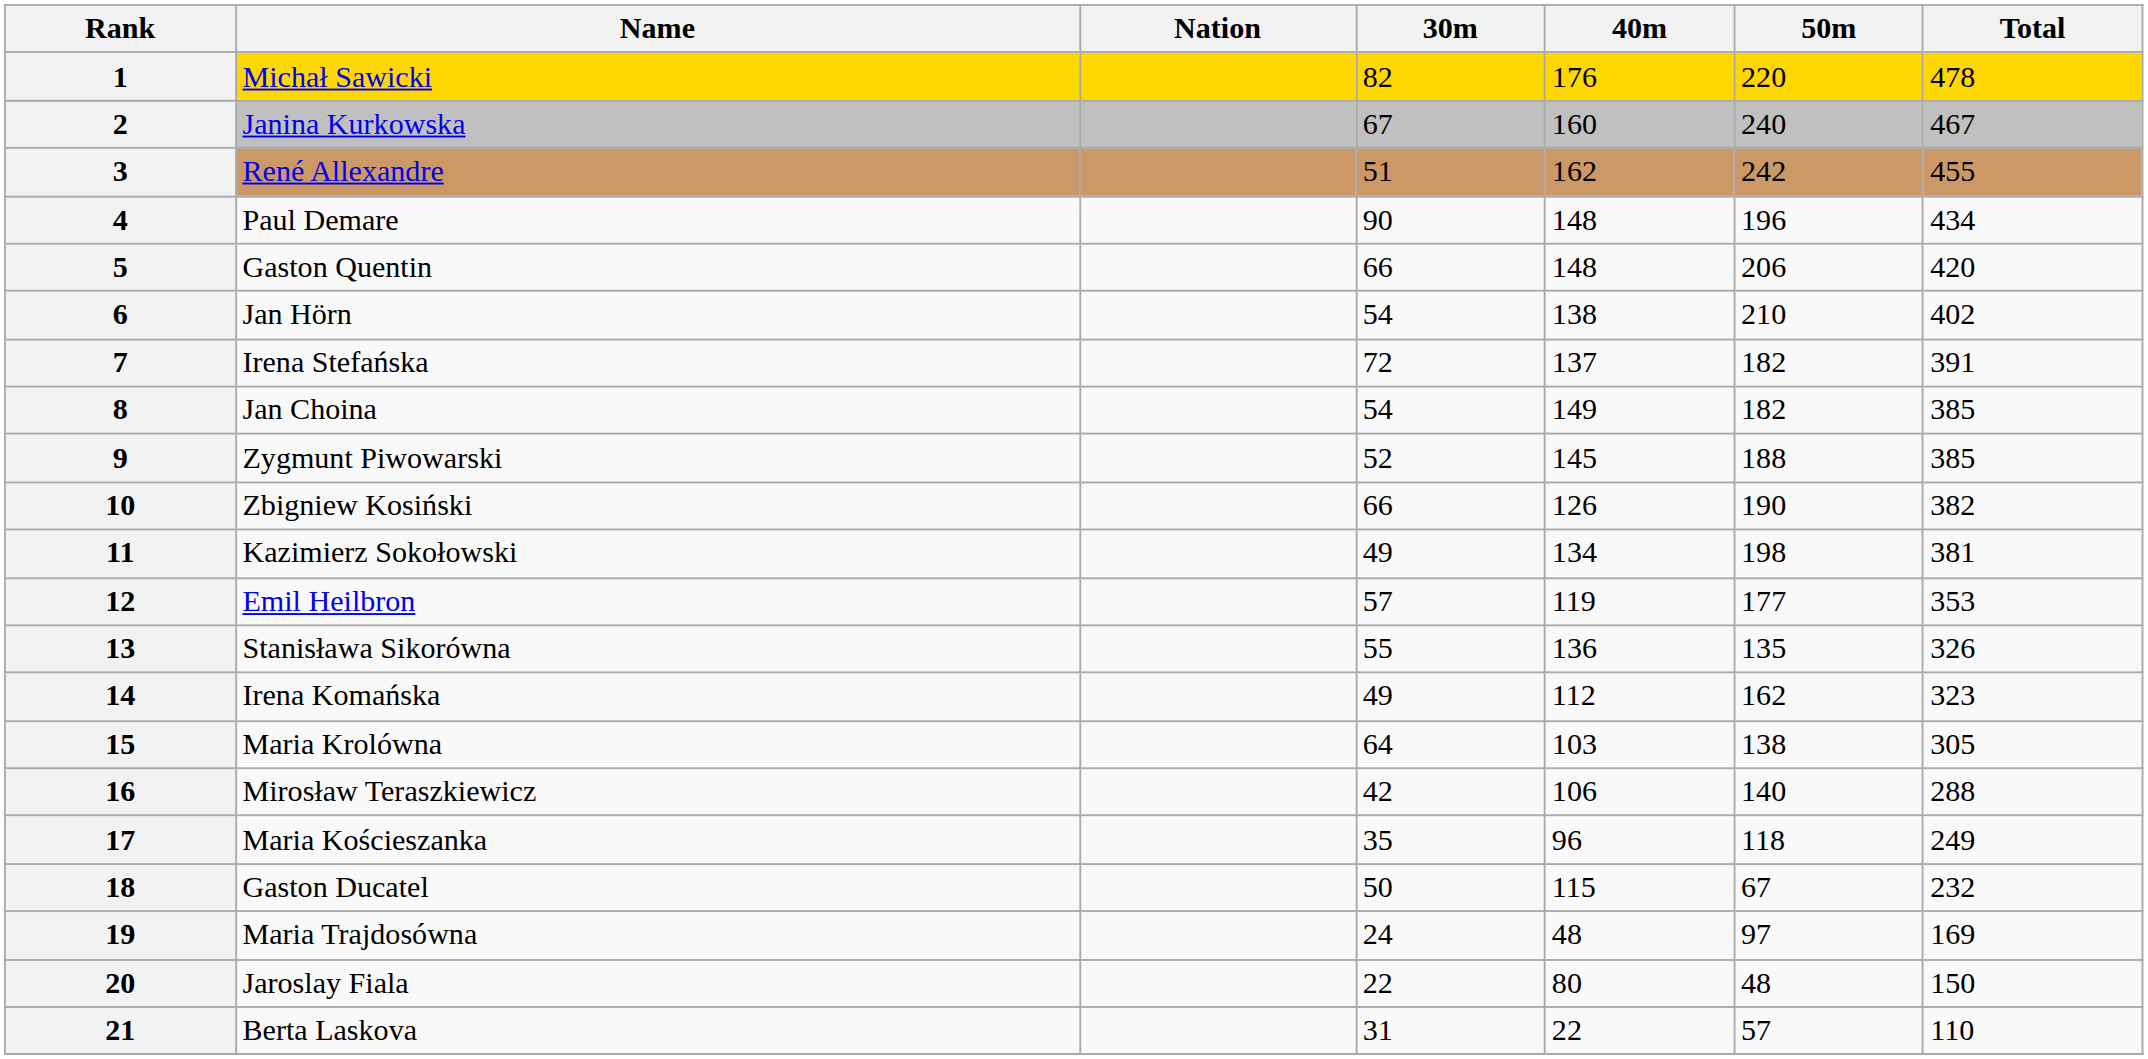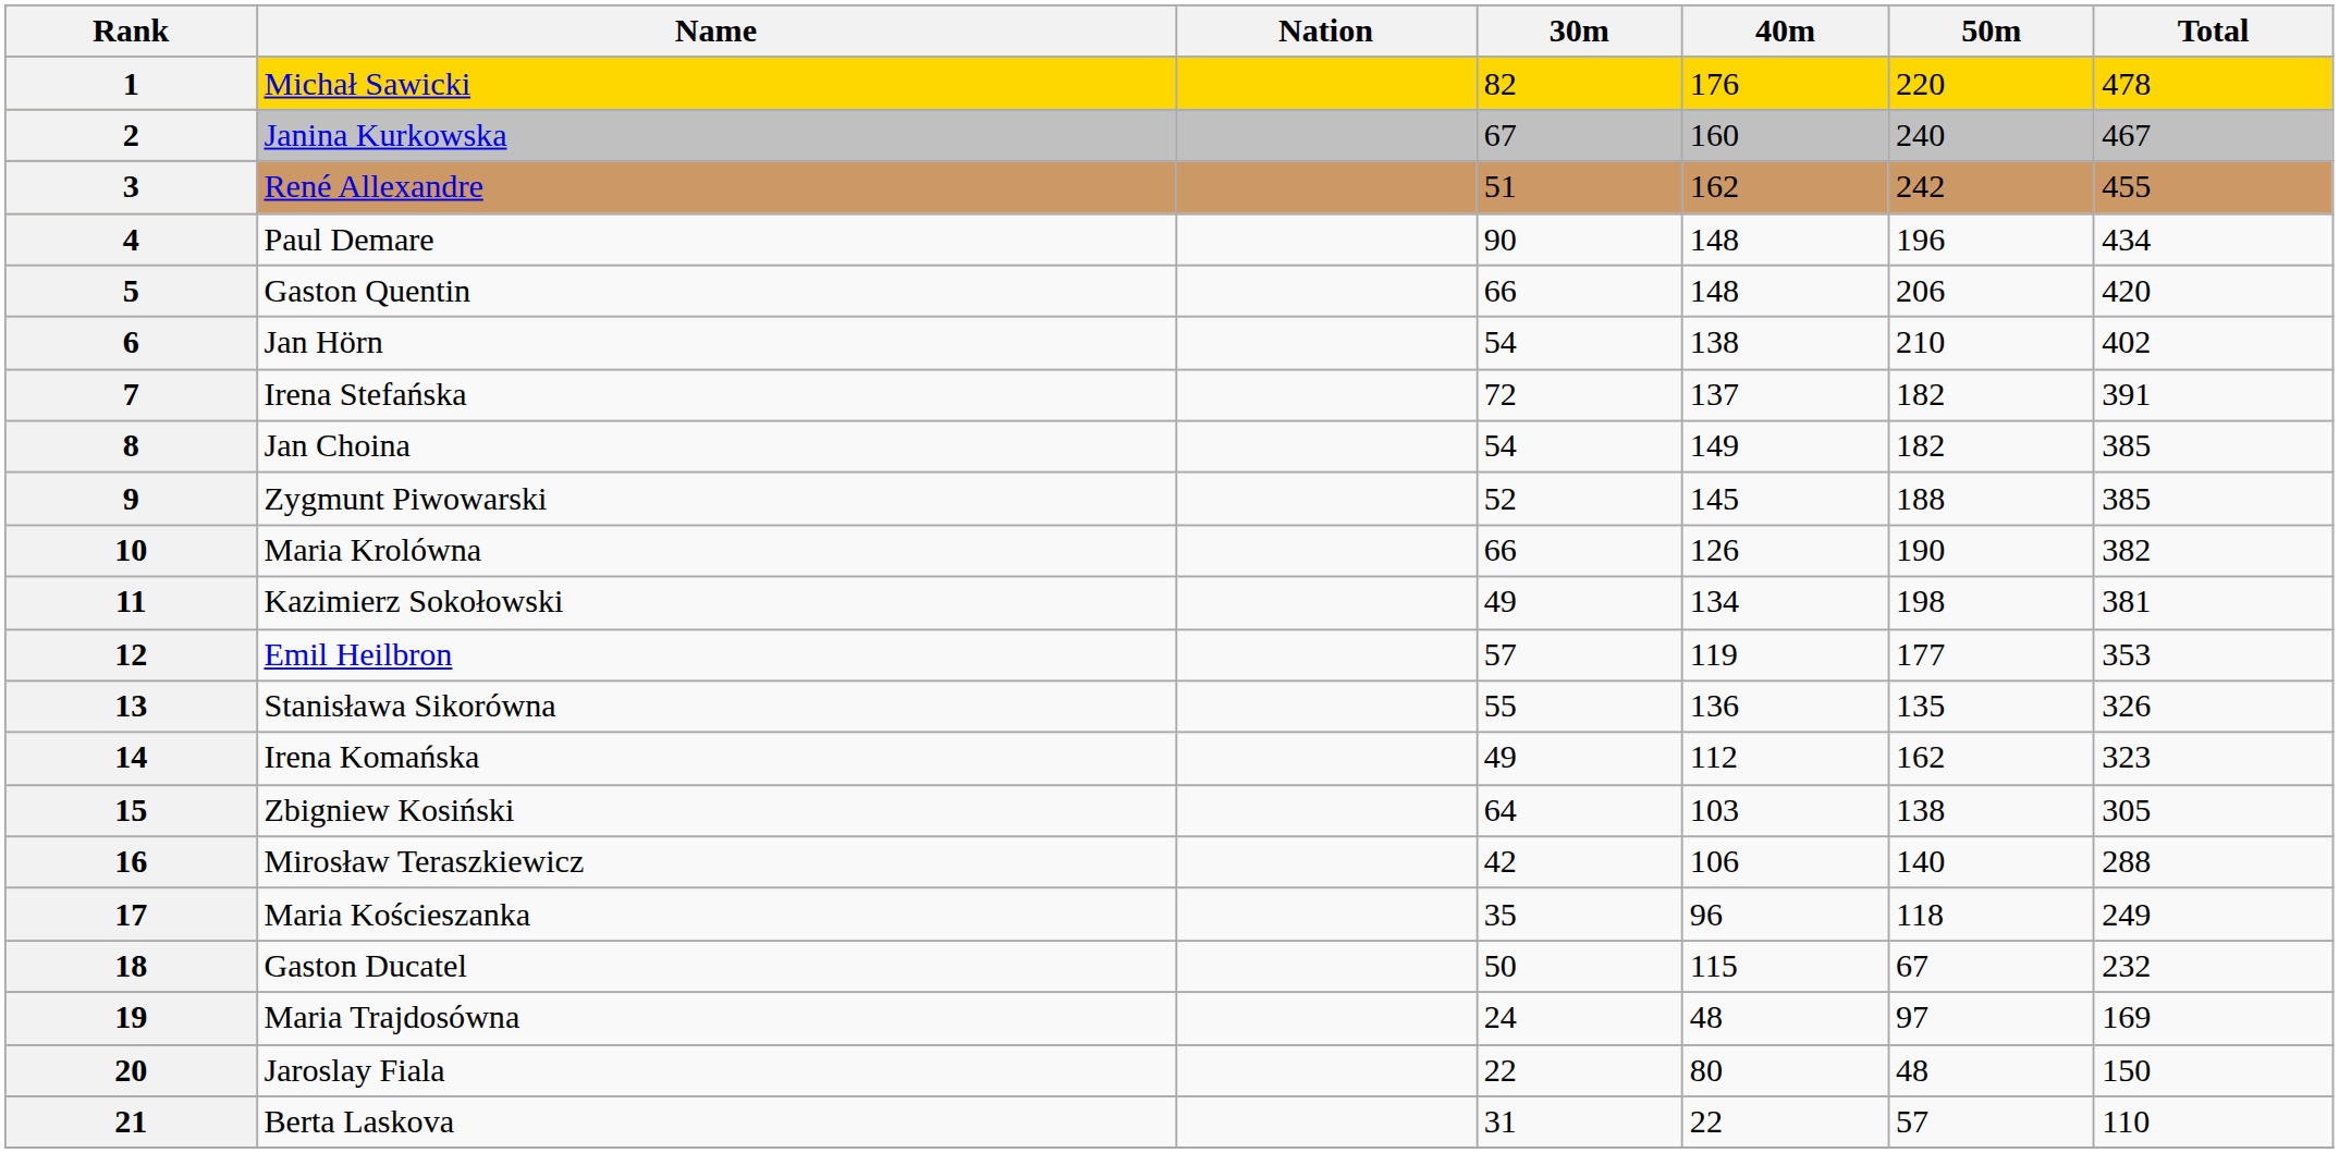 <table class="wikitable" width="90%">
 <tr>
 <th>Rank</th>
 <th>Name</th>
 <th>Nation</th>
 <th>30m</th>
 <th>40m</th>
 <th>50m</th>
 <th>Total</th>
 </tr>
 <tr bgcolor=gold>
 <th>1</th>
 <td><a href='#'>Michał Sawicki</a></td>
 <td></td>
 <td>82</td>
 <td>176</td>
 <td>220</td>
 <td>478</td>
 </tr>
 <tr bgcolor=silver>
 <th>2</th>
 <td><a href='#'>Janina Kurkowska</a></td>
 <td></td>
 <td>67</td>
 <td>160</td>
 <td>240</td>
 <td>467</td>
 </tr>
 <tr bgcolor=cc9966>
 <th>3</th>
 <td><a href='#'>René Allexandre</a></td>
 <td></td>
 <td>51</td>
 <td>162</td>
 <td>242</td>
 <td>455</td>
 </tr>
 <tr>
 <th>4</th>
 <td>Paul Demare</td>
 <td></td>
 <td>90</td>
 <td>148</td>
 <td>196</td>
 <td>434</td>
 </tr>
 <tr>
 <th>5</th>
 <td>Gaston Quentin</td>
 <td></td>
 <td>66</td>
 <td>148</td>
 <td>206</td>
 <td>420</td>
 </tr>
 <tr>
 <th>6</th>
 <td>Jan Hörn</td>
 <td></td>
 <td>54</td>
 <td>138</td>
 <td>210</td>
 <td>402</td>
 </tr>
 <tr>
 <th>7</th>
 <td>Irena Stefańska</td>
 <td></td>
 <td>72</td>
 <td>137</td>
 <td>182</td>
 <td>391</td>
 </tr>
 <tr>
 <th>8</th>
 <td>Jan Choina</td>
 <td></td>
 <td>54</td>
 <td>149</td>
 <td>182</td>
 <td>385</td>
 </tr>
 <tr>
 <th>9</th>
 <td>Zygmunt Piwowarski</td>
 <td></td>
 <td>52</td>
 <td>145</td>
 <td>188</td>
 <td>385</td>
 </tr>
 <tr>
 <th>10</th>
-<td>Zbigniew Kosiński</td>
+<td>Maria Krolówna</td>
 <td></td>
 <td>66</td>
 <td>126</td>
 <td>190</td>
 <td>382</td>
 </tr>
 <tr>
 <th>11</th>
 <td>Kazimierz Sokołowski</td>
 <td></td>
 <td>49</td>
 <td>134</td>
 <td>198</td>
 <td>381</td>
 </tr>
 <tr>
 <th>12</th>
 <td><a href='#'>Emil Heilbron</a></td>
 <td></td>
 <td>57</td>
 <td>119</td>
 <td>177</td>
 <td>353</td>
 </tr>
 <tr>
 <th>13</th>
 <td>Stanisława Sikorówna</td>
 <td></td>
 <td>55</td>
 <td>136</td>
 <td>135</td>
 <td>326</td>
 </tr>
 <tr>
 <th>14</th>
 <td>Irena Komańska</td>
 <td></td>
 <td>49</td>
 <td>112</td>
 <td>162</td>
 <td>323</td>
 </tr>
 <tr>
 <th>15</th>
-<td>Maria Krolówna</td>
+<td>Zbigniew Kosiński</td>
 <td></td>
 <td>64</td>
 <td>103</td>
 <td>138</td>
 <td>305</td>
 </tr>
 <tr>
 <th>16</th>
 <td>Mirosław Teraszkiewicz</td>
 <td></td>
 <td>42</td>
 <td>106</td>
 <td>140</td>
 <td>288</td>
 </tr>
 <tr>
 <th>17</th>
 <td>Maria Kościeszanka</td>
 <td></td>
 <td>35</td>
 <td>96</td>
 <td>118</td>
 <td>249</td>
 </tr>
 <tr>
 <th>18</th>
 <td>Gaston Ducatel</td>
 <td></td>
 <td>50</td>
 <td>115</td>
 <td>67</td>
 <td>232</td>
 </tr>
 <tr>
 <th>19</th>
 <td>Maria Trajdosówna</td>
 <td></td>
 <td>24</td>
 <td>48</td>
 <td>97</td>
 <td>169</td>
 </tr>
 <tr>
 <th>20</th>
 <td>Jaroslay Fiala</td>
 <td></td>
 <td>22</td>
 <td>80</td>
 <td>48</td>
 <td>150</td>
 </tr>
 <tr>
 <th>21</th>
 <td>Berta Laskova</td>
 <td></td>
 <td>31</td>
 <td>22</td>
 <td>57</td>
 <td>110</td>
 </tr>
 <tr>
 </tr>
 </table>
